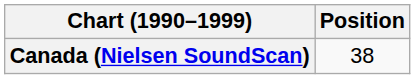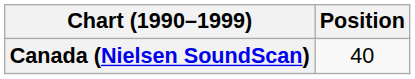 <table class="wikitable plainrowheaders" style="text-align:center">
 <tr>
 <th>Chart (1990–1999)</th>
 <th>Position</th>
 </tr>
 <tr>
 <th scope="row">Canada (<a href='#'>Nielsen SoundScan</a>)</th>
-<td>38</td>
+<td>40</td>
 </tr>
 </table>
